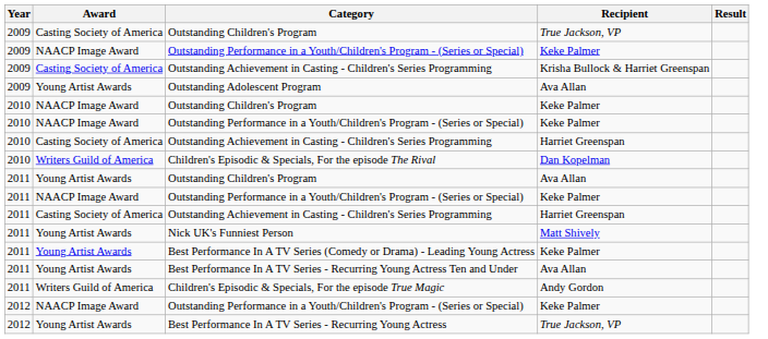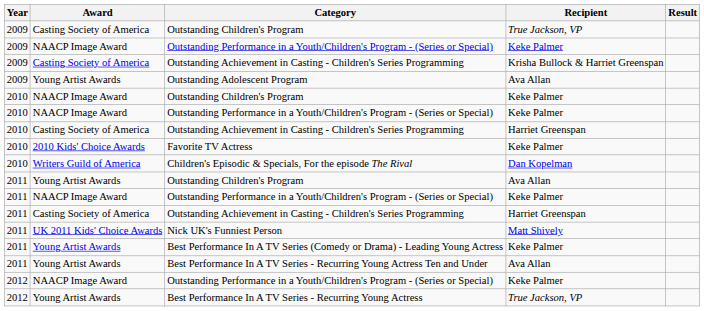 <table class="wikitable">
 <tr>
 <th>Year</th>
 <th>Award</th>
 <th>Category</th>
 <th>Recipient</th>
 <th>Result</th>
 </tr>
 <tr>
 <td>2009</td>
 <td>Casting Society of America</td>
 <td>Outstanding Children's Program</td>
 <td><em>True Jackson, VP</em></td>
 <td></td>
 </tr>
 <tr>
 <td>2009</td>
 <td>NAACP Image Award</td>
 <td><a href='#'>Outstanding Performance in a Youth/Children's Program - (Series or Special)</a></td>
 <td><a href='#'>Keke Palmer</a></td>
 <td></td>
 </tr>
 <tr>
 <td>2009</td>
 <td><a href='#'>Casting Society of America</a></td>
 <td>Outstanding Achievement in Casting - Children's Series Programming</td>
 <td>Krisha Bullock & Harriet Greenspan</td>
 <td></td>
 </tr>
 <tr>
 <td>2009</td>
 <td>Young Artist Awards</td>
 <td>Outstanding Adolescent Program</td>
 <td>Ava Allan</td>
 <td></td>
 </tr>
 <tr>
 <td>2010</td>
 <td>NAACP Image Award</td>
 <td>Outstanding Children's Program</td>
 <td>Keke Palmer</td>
 <td></td>
 </tr>
 <tr>
 <td>2010</td>
 <td>NAACP Image Award</td>
 <td>Outstanding Performance in a Youth/Children's Program - (Series or Special)</td>
 <td>Keke Palmer</td>
 <td></td>
 </tr>
 <tr>
 <td>2010</td>
 <td>Casting Society of America</td>
 <td>Outstanding Achievement in Casting - Children's Series Programming</td>
 <td>Harriet Greenspan</td>
 <td></td>
 </tr>
 <tr>
 <td>2010</td>
+<td><a href='#'>2010 Kids' Choice Awards</a></td>
+<td>Favorite TV Actress</td>
+<td>Keke Palmer</td>
+<td></td>
+</tr>
+<tr>
+<td>2010</td>
 <td><a href='#'>Writers Guild of America</a></td>
 <td>Children's Episodic & Specials, For the episode <em>The Rival</em></td>
 <td><a href='#'>Dan Kopelman</a></td>
 <td></td>
 </tr>
 <tr>
 <td>2011</td>
 <td>Young Artist Awards</td>
 <td>Outstanding Children's Program</td>
 <td>Ava Allan</td>
 <td></td>
 </tr>
 <tr>
 <td>2011</td>
 <td>NAACP Image Award</td>
 <td>Outstanding Performance in a Youth/Children's Program - (Series or Special)</td>
 <td>Keke Palmer</td>
 <td></td>
 </tr>
 <tr>
 <td>2011</td>
 <td>Casting Society of America</td>
 <td>Outstanding Achievement in Casting - Children's Series Programming</td>
 <td>Harriet Greenspan</td>
 <td></td>
 </tr>
 <tr>
 <td>2011</td>
-<td>Young Artist Awards</td>
+<td><a href='#'>UK 2011 Kids' Choice Awards</a></td>
 <td>Nick UK's Funniest Person</td>
 <td><a href='#'>Matt Shively</a></td>
 <td></td>
 </tr>
 <tr>
 <td>2011</td>
 <td><a href='#'>Young Artist Awards</a></td>
 <td>Best Performance In A TV Series (Comedy or Drama) - Leading Young Actress</td>
 <td>Keke Palmer</td>
 <td></td>
 </tr>
 <tr>
 <td>2011</td>
 <td>Young Artist Awards</td>
 <td>Best Performance In A TV Series - Recurring Young Actress Ten and Under</td>
 <td>Ava Allan</td>
 <td></td>
 </tr>
 <tr>
-<td>2011</td>
-<td>Writers Guild of America</td>
-<td>Children's Episodic & Specials, For the episode <em>True Magic</em></td>
-<td>Andy Gordon</td>
-<td></td>
-</tr>
-<tr>
 <td>2012</td>
 <td>NAACP Image Award</td>
 <td>Outstanding Performance in a Youth/Children's Program - (Series or Special)</td>
 <td>Keke Palmer</td>
 <td></td>
 </tr>
 <tr>
 <td>2012</td>
 <td>Young Artist Awards</td>
 <td>Best Performance In A TV Series - Recurring Young Actress</td>
 <td><em>True Jackson, VP</em></td>
 <td></td>
 </tr>
 </table>
